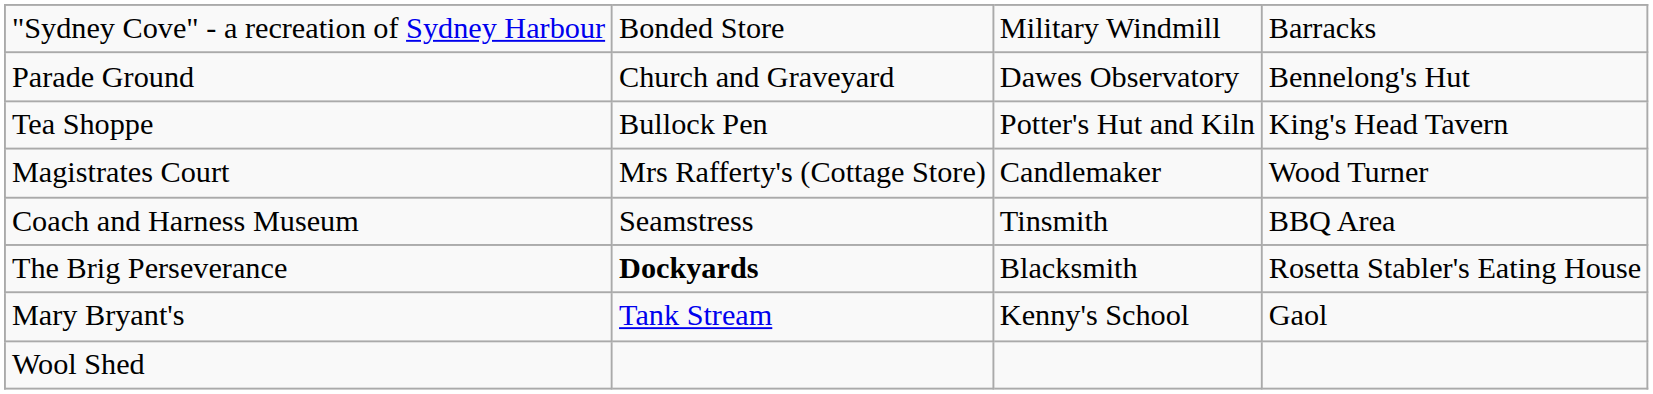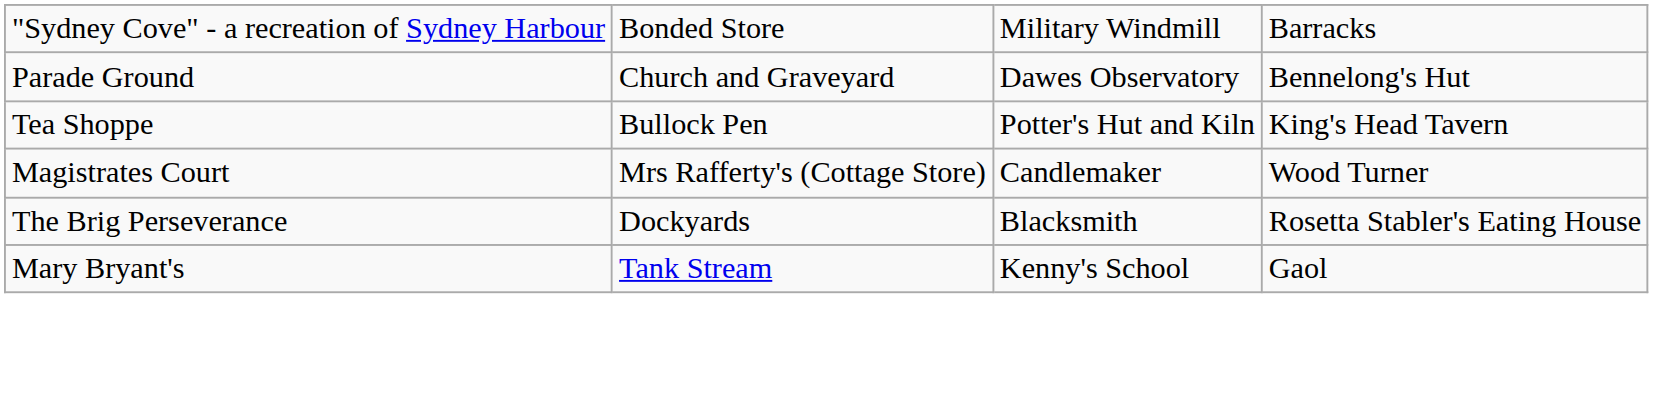 <table class="wikitable">
 <tr>
 <td>"Sydney Cove" - a recreation of <a href='#'>Sydney Harbour</a></td>
 <td>Bonded Store</td>
 <td>Military Windmill</td>
 <td>Barracks</td>
 </tr>
 <tr>
 <td>Parade Ground</td>
 <td>Church and Graveyard</td>
 <td>Dawes Observatory</td>
 <td>Bennelong's Hut</td>
 </tr>
 <tr>
 <td>Tea Shoppe</td>
 <td>Bullock Pen</td>
 <td>Potter's Hut and Kiln</td>
 <td>King's Head Tavern</td>
 </tr>
 <tr>
 <td>Magistrates Court</td>
 <td>Mrs Rafferty's (Cottage Store)</td>
 <td>Candlemaker</td>
 <td>Wood Turner</td>
 </tr>
 <tr>
-<td>Coach and Harness Museum</td>
-<td>Seamstress</td>
-<td>Tinsmith</td>
-<td>BBQ Area</td>
-</tr>
-<tr>
 <td>The Brig Perseverance</td>
-<td><strong>Dockyards</strong></td>
+<td>Dockyards</td>
 <td>Blacksmith</td>
 <td>Rosetta Stabler's Eating House</td>
 </tr>
 <tr>
 <td>Mary Bryant's</td>
 <td><a href='#'>Tank Stream</a></td>
 <td>Kenny's School</td>
 <td>Gaol</td>
 </tr>
-<tr>
-<td>Wool Shed</td>
-<td></td>
-<td></td>
-<td></td>
-</tr>
 </table>
